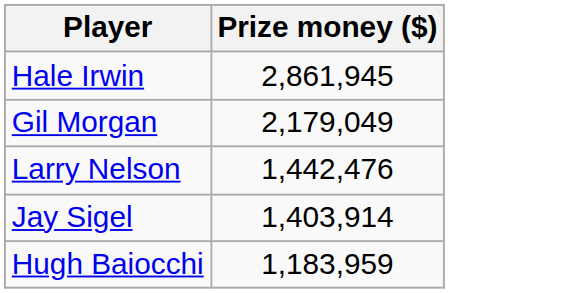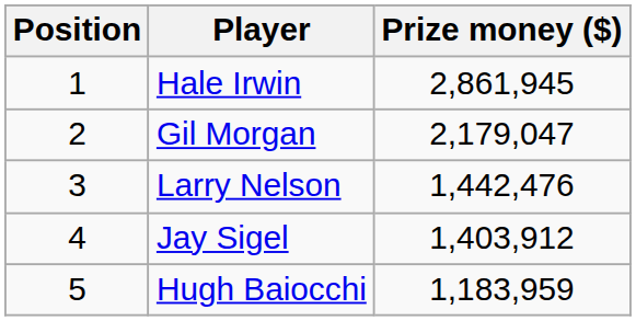 <table class="wikitable">
 <tr>
+<th>Position</th>
 <th>Player</th>
 <th>Prize money ($)</th>
 </tr>
 <tr>
+<td align=center>1</td>
 <td> <a href='#'>Hale Irwin</a></td>
 <td align=center>2,861,945</td>
 </tr>
 <tr>
+<td align=center>2</td>
 <td> <a href='#'>Gil Morgan</a></td>
-<td align=center>2,179,049</td>
+<td align=center>2,179,047</td>
 </tr>
 <tr>
+<td align=center>3</td>
 <td> <a href='#'>Larry Nelson</a></td>
 <td align=center>1,442,476</td>
 </tr>
 <tr>
+<td align=center>4</td>
 <td> <a href='#'>Jay Sigel</a></td>
-<td align=center>1,403,914</td>
+<td align=center>1,403,912</td>
 </tr>
 <tr>
+<td align=center>5</td>
 <td> <a href='#'>Hugh Baiocchi</a></td>
 <td align=center>1,183,959</td>
 </tr>
 </table>
